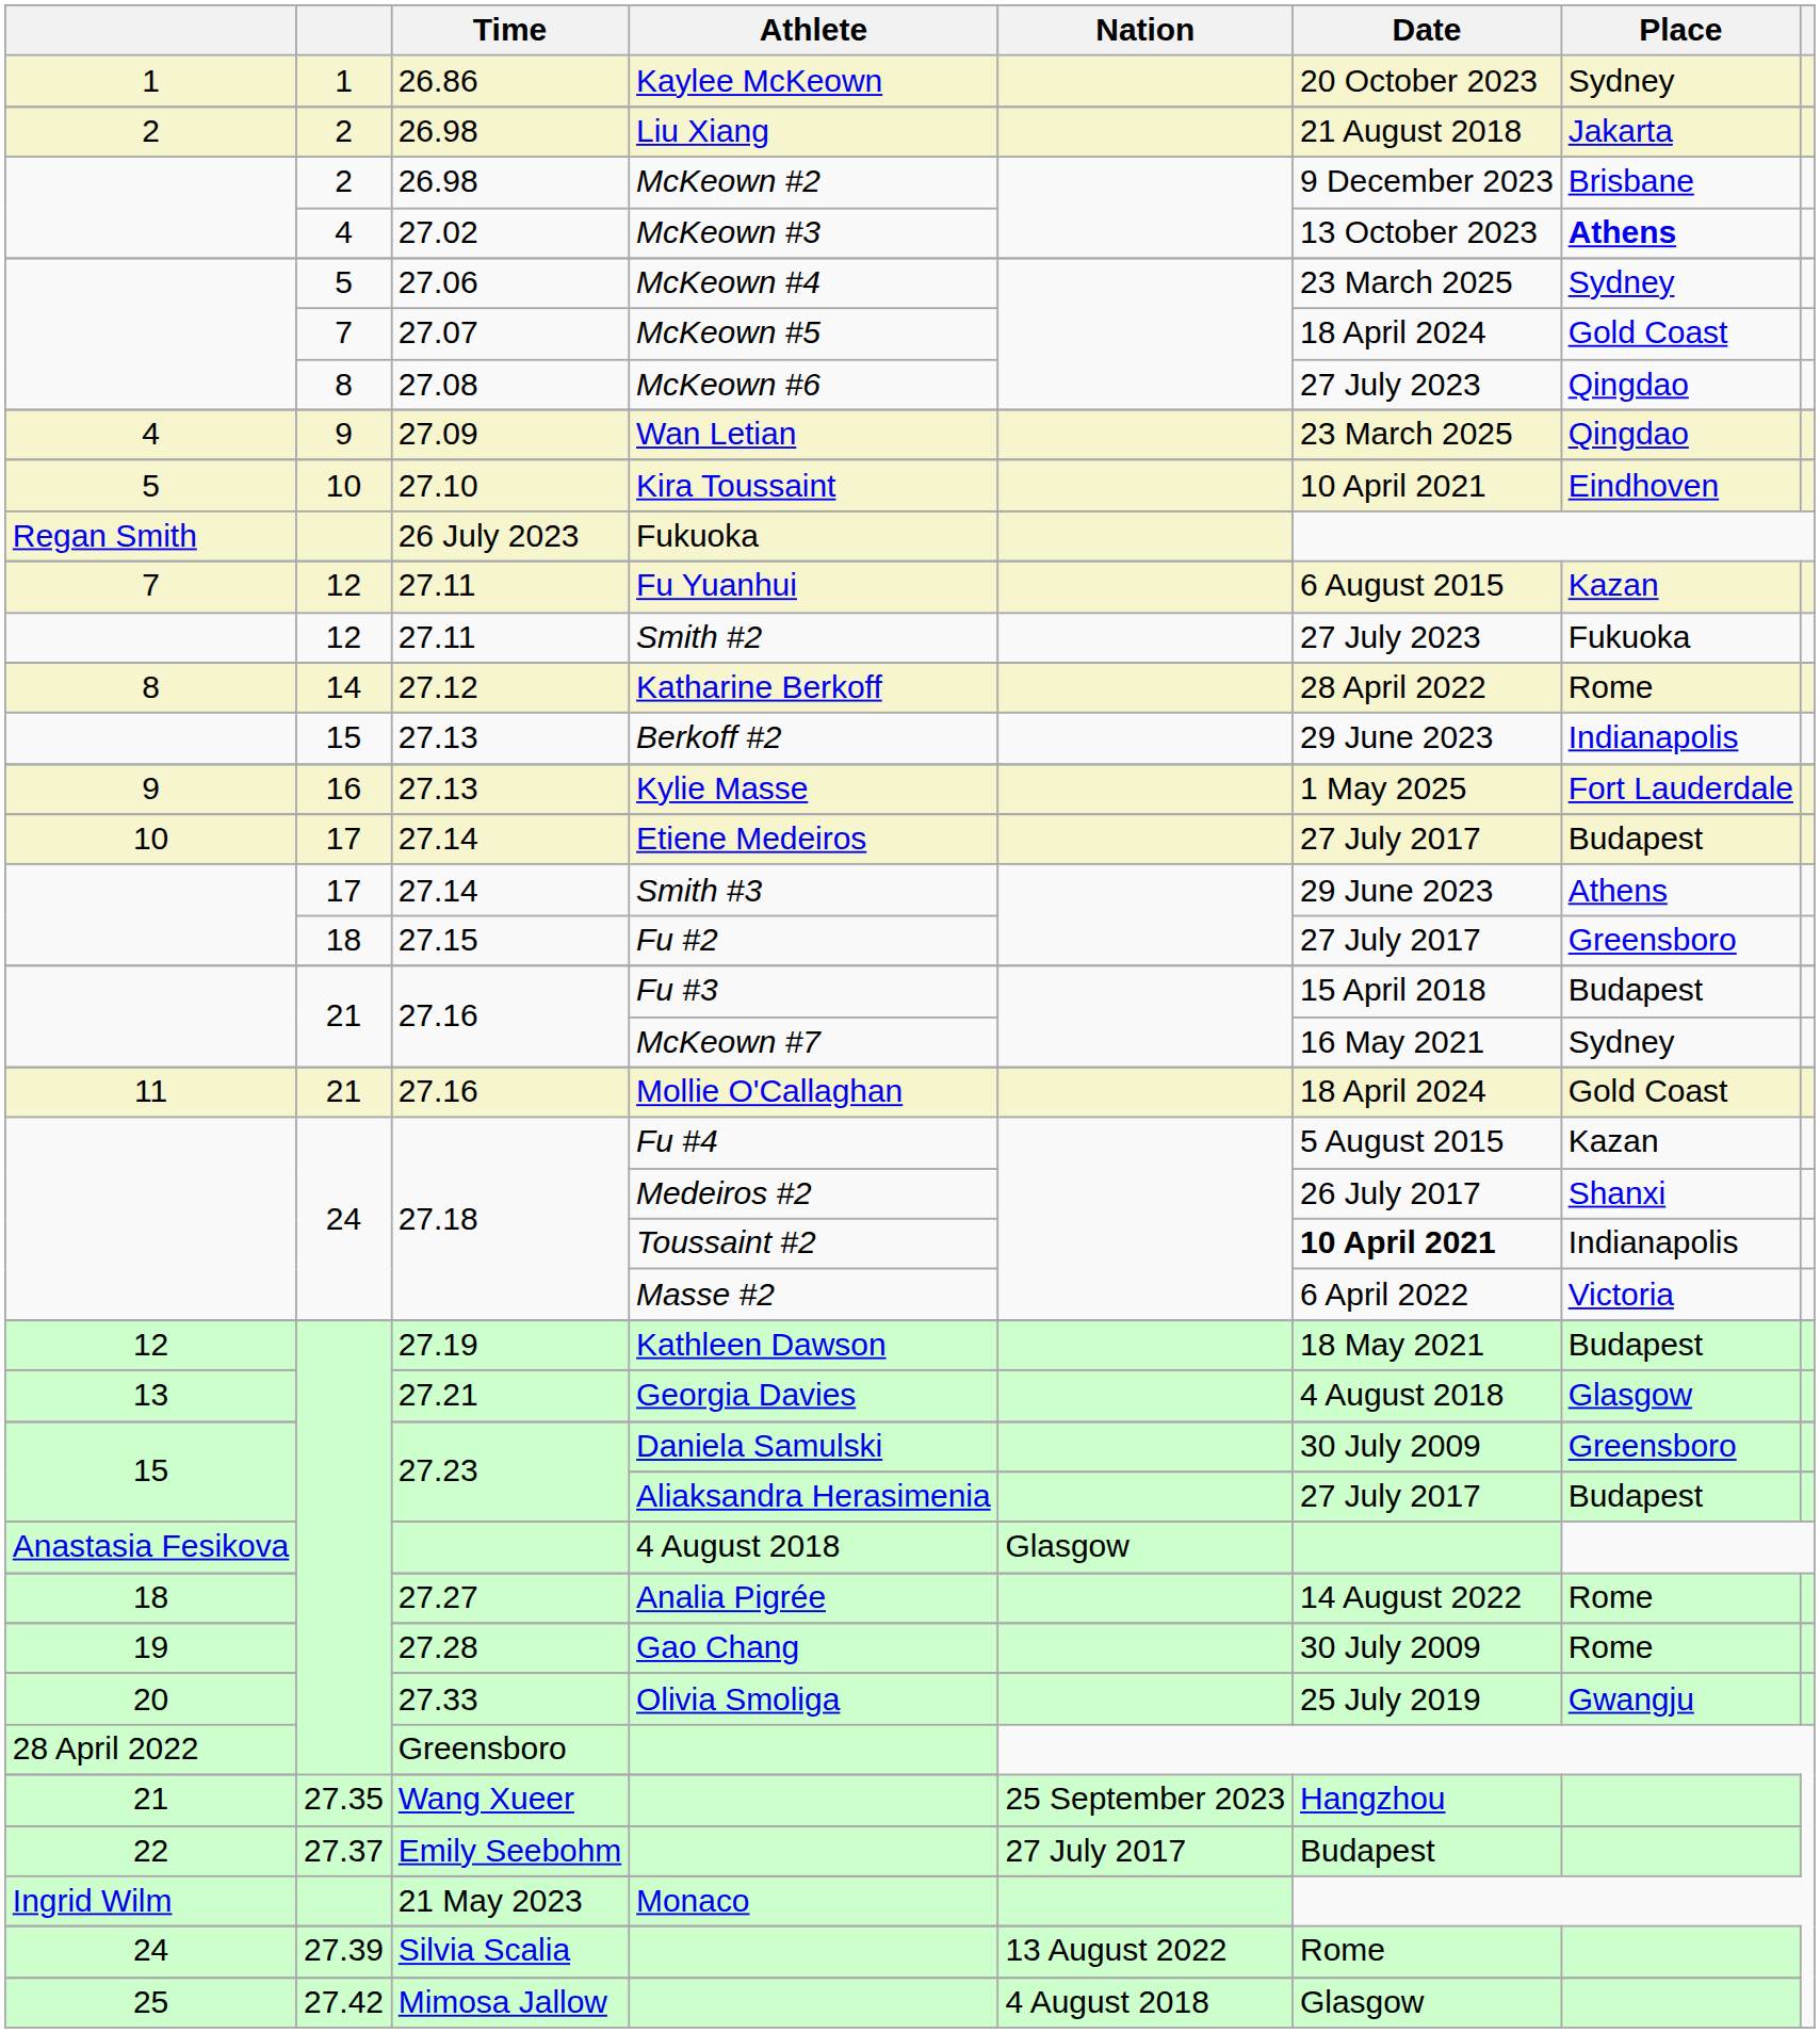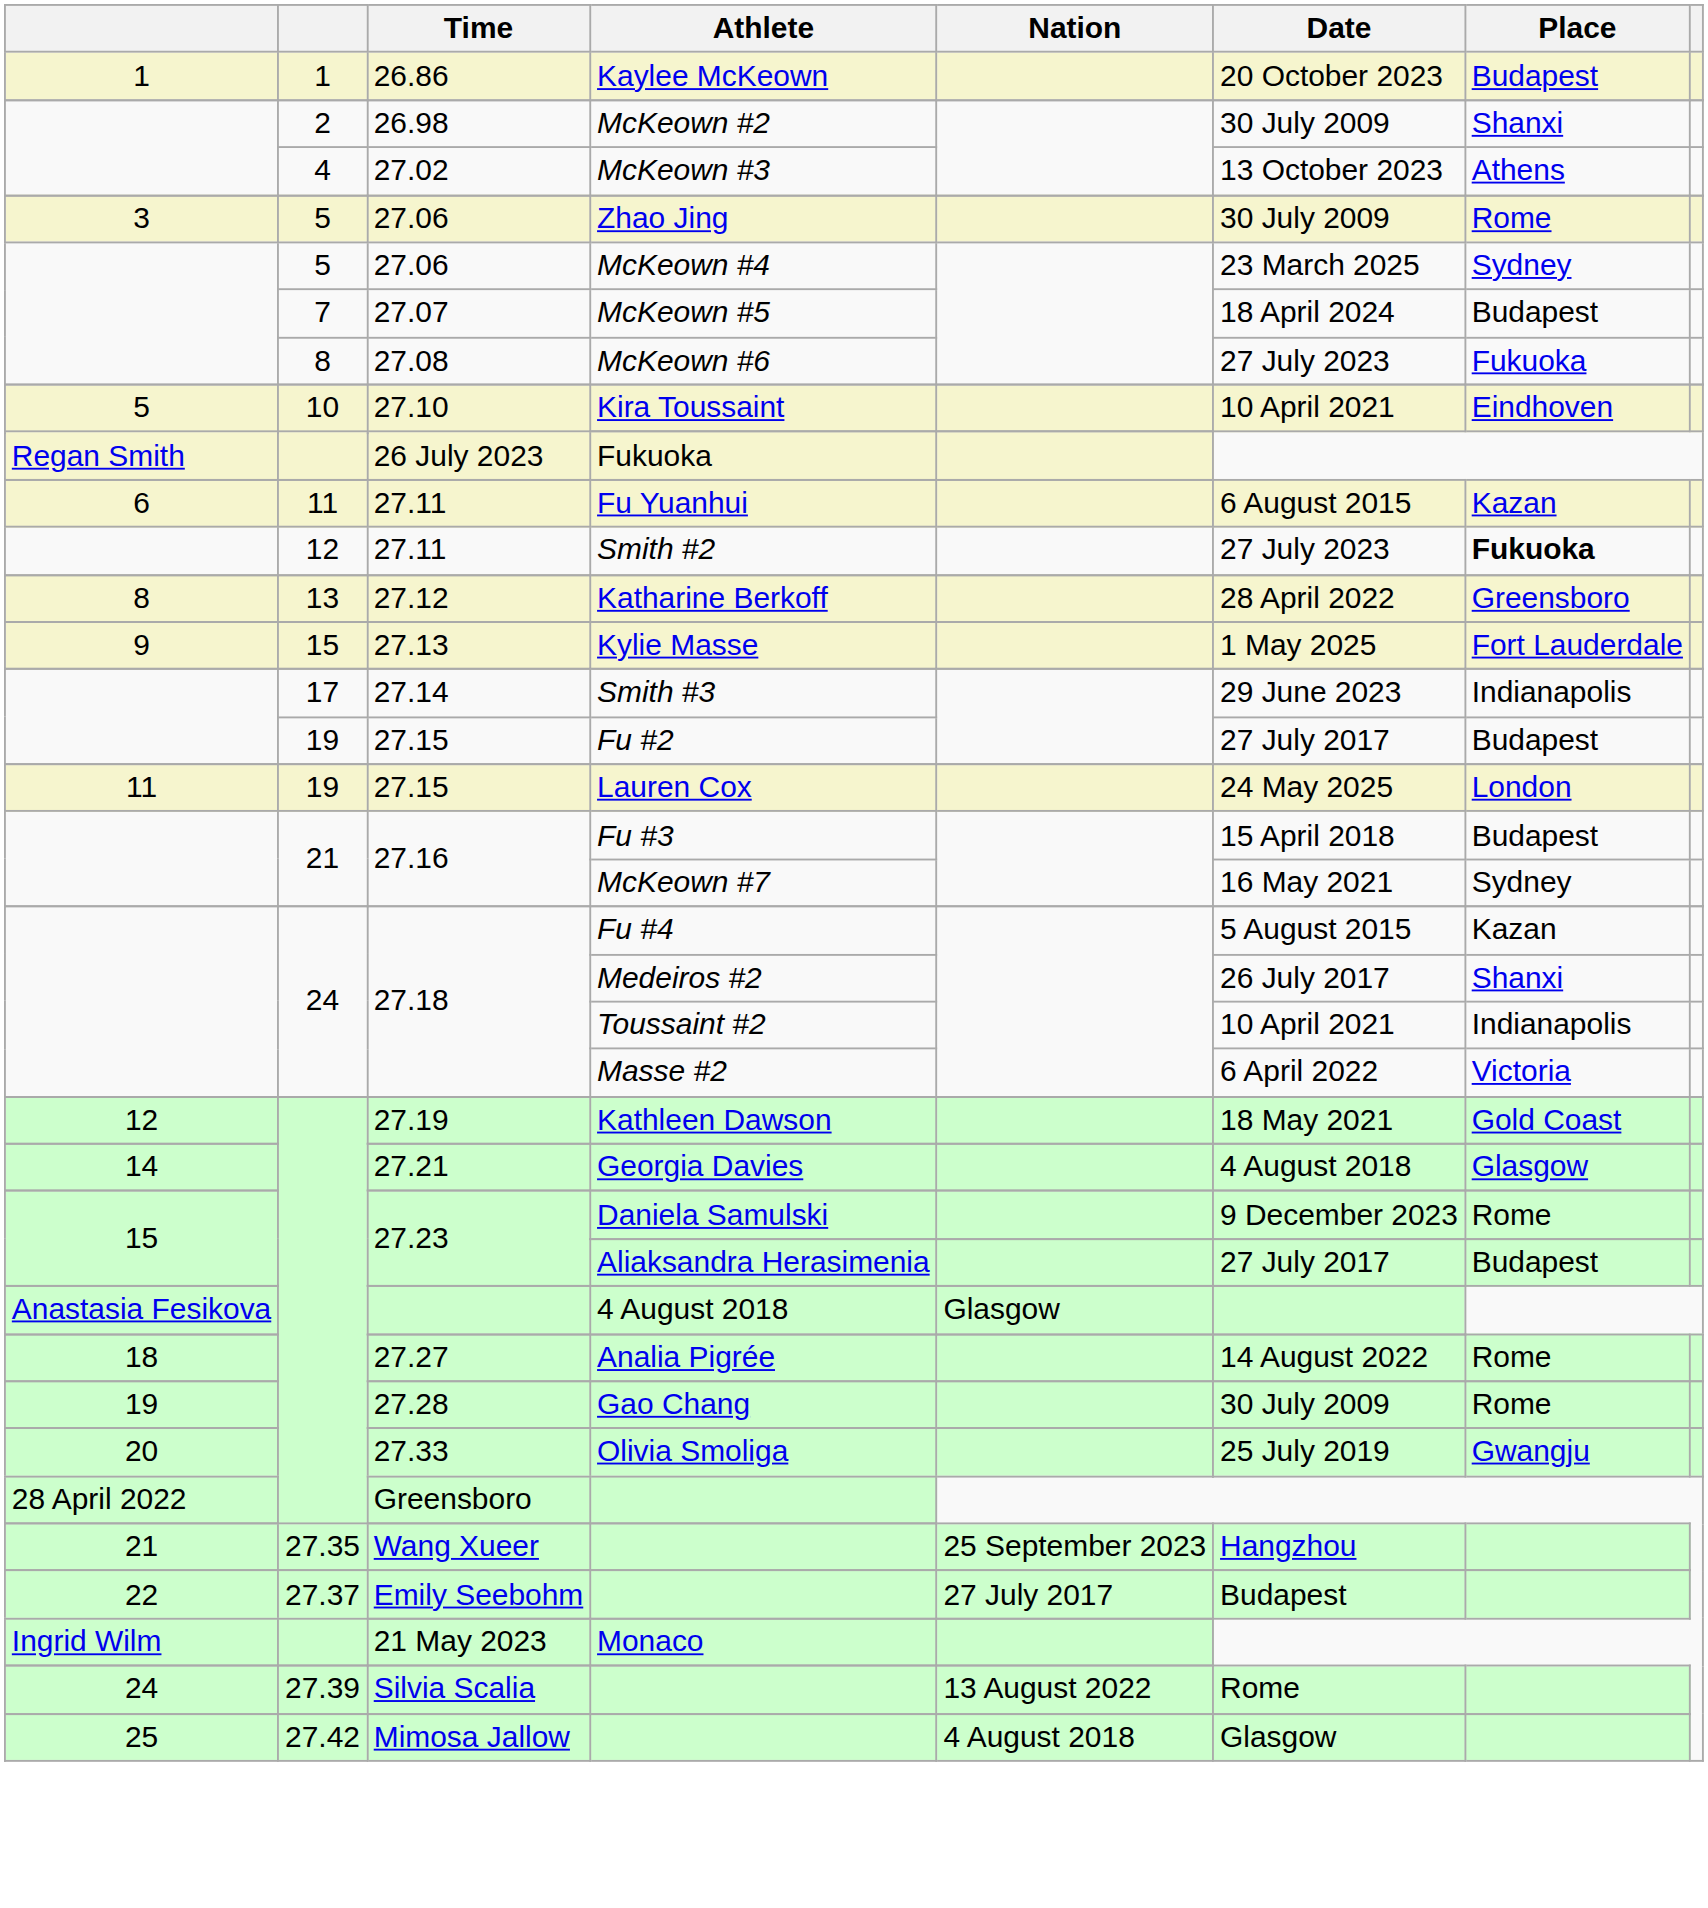 <table class="wikitable sortable">
 <tr>
 <th></th>
 <th></th>
 <th>Time</th>
 <th>Athlete</th>
 <th>Nation</th>
 <th>Date</th>
 <th>Place</th>
 <th class="unsortable"></th>
 </tr>
 <tr bgcolor=f6F5CE>
 <td align=center>1</td>
 <td align=center>1</td>
 <td>26.86</td>
 <td><a href='#'>Kaylee McKeown</a></td>
 <td></td>
 <td>20 October 2023</td>
-<td>Sydney</td>
+<td><a href='#'>Budapest</a></td>
 <td></td>
 </tr>
 <tr>
-</tr>
-<tr bgcolor=f6F5CE>
-<td align=center>2</td>
-<td align=center>2</td>
-<td>26.98</td>
-<td><a href='#'>Liu Xiang</a></td>
-<td></td>
-<td>21 August 2018</td>
-<td><a href='#'>Jakarta</a></td>
-<td></td>
 </tr>
 <tr>
 <td rowspan="2"></td>
 <td align=center>2</td>
 <td>26.98</td>
 <td><em>McKeown #2</em></td>
 <td rowspan="2"></td>
-<td>9 December 2023</td>
-<td><a href='#'>Brisbane</a></td>
+<td>30 July 2009</td>
+<td><a href='#'>Shanxi</a></td>
 <td></td>
 </tr>
 <tr>
 <td align=center>4</td>
 <td>27.02</td>
 <td><em>McKeown #3</em></td>
 <td>13 October 2023</td>
-<td><strong><a href='#'>Athens</a></strong></td>
+<td><a href='#'>Athens</a></td>
 <td></td>
 </tr>
 <tr>
+</tr>
+<tr bgcolor=f6F5CE>
+<td align=center>3</td>
+<td align=center>5</td>
+<td>27.06</td>
+<td><a href='#'>Zhao Jing</a></td>
+<td></td>
+<td>30 July 2009</td>
+<td><a href='#'>Rome</a></td>
+<td></td>
 </tr>
 <tr>
 <td rowspan="3"></td>
 <td align=center>5</td>
 <td>27.06</td>
 <td><em>McKeown #4</em></td>
 <td rowspan="3"></td>
 <td>23 March 2025</td>
 <td><a href='#'>Sydney</a></td>
 <td></td>
 </tr>
 <tr>
 <td align=center>7</td>
 <td>27.07</td>
 <td><em>McKeown #5</em></td>
 <td>18 April 2024</td>
-<td><a href='#'>Gold Coast</a></td>
+<td>Budapest</td>
 <td></td>
 </tr>
 <tr>
 <td align=center>8</td>
 <td>27.08</td>
 <td><em>McKeown #6</em></td>
 <td>27 July 2023</td>
-<td><a href='#'>Qingdao</a></td>
+<td><a href='#'>Fukuoka</a></td>
 <td></td>
 </tr>
 <tr>
-</tr>
-<tr bgcolor=f6F5CE>
-<td align=center>4</td>
-<td align=center>9</td>
-<td>27.09</td>
-<td><a href='#'>Wan Letian</a></td>
-<td></td>
-<td>23 March 2025</td>
-<td><a href='#'>Qingdao</a></td>
-<td></td>
 </tr>
 <tr>
 </tr>
 <tr bgcolor=f6F5CE>
 <td rowspan="2" align=center>5</td>
 <td rowspan="2" align=center>10</td>
 <td rowspan="2" align=left>27.10</td>
 <td><a href='#'>Kira Toussaint</a></td>
 <td></td>
 <td>10 April 2021</td>
 <td><a href='#'>Eindhoven</a></td>
 <td></td>
 </tr>
 <tr>
 </tr>
 <tr bgcolor=f6F5CE>
 <td><a href='#'>Regan Smith</a></td>
 <td></td>
 <td>26 July 2023</td>
 <td>Fukuoka</td>
 <td></td>
 </tr>
 <tr>
 </tr>
 <tr bgcolor=f6F5CE>
-<td align=center>7</td>
-<td align=center>12</td>
+<td align=center>6</td>
+<td align=center>11</td>
 <td>27.11</td>
 <td><a href='#'>Fu Yuanhui</a></td>
 <td></td>
 <td>6 August 2015</td>
 <td><a href='#'>Kazan</a></td>
 <td></td>
 </tr>
 <tr>
 <td></td>
 <td align=center>12</td>
 <td>27.11</td>
 <td><em>Smith #2</em></td>
 <td></td>
 <td>27 July 2023</td>
-<td>Fukuoka</td>
+<td><strong>Fukuoka</strong></td>
 <td></td>
 </tr>
 <tr>
 </tr>
 <tr bgcolor=f6F5CE>
 <td align=center>8</td>
-<td align=center>14</td>
+<td align=center>13</td>
 <td>27.12</td>
 <td><a href='#'>Katharine Berkoff</a></td>
 <td></td>
 <td>28 April 2022</td>
-<td>Rome</td>
-<td></td>
-</tr>
-<tr>
-<td></td>
-<td align=center>15</td>
-<td>27.13</td>
-<td><em>Berkoff #2</em></td>
-<td></td>
-<td>29 June 2023</td>
-<td><a href='#'>Indianapolis</a></td>
+<td><a href='#'>Greensboro</a></td>
 <td></td>
 </tr>
 <tr>
 </tr>
 <tr bgcolor=f6F5CE>
 <td align=center>9</td>
-<td align=center>16</td>
+<td align=center>15</td>
 <td>27.13</td>
 <td><a href='#'>Kylie Masse</a></td>
 <td></td>
 <td>1 May 2025</td>
 <td><a href='#'>Fort Lauderdale</a></td>
 <td></td>
 </tr>
 <tr>
 </tr>
-<tr bgcolor=f6F5CE>
-<td align=center>10</td>
-<td align=center>17</td>
-<td>27.14</td>
-<td><a href='#'>Etiene Medeiros</a></td>
-<td></td>
-<td>27 July 2017</td>
-<td>Budapest</td>
-<td></td>
-</tr>
 <tr>
 <td rowspan="2"></td>
 <td align=center>17</td>
 <td>27.14</td>
 <td><em>Smith #3</em></td>
 <td rowspan="2"></td>
 <td>29 June 2023</td>
-<td><a href='#'>Athens</a></td>
+<td>Indianapolis</td>
 <td></td>
 </tr>
 <tr>
-<td align=center>18</td>
+<td align=center>19</td>
 <td>27.15</td>
 <td><em>Fu #2</em></td>
 <td>27 July 2017</td>
-<td><a href='#'>Greensboro</a></td>
+<td>Budapest</td>
 <td></td>
 </tr>
 <tr>
+</tr>
+<tr bgcolor=f6F5CE>
+<td align=center>11</td>
+<td align=center>19</td>
+<td>27.15</td>
+<td><a href='#'>Lauren Cox</a></td>
+<td></td>
+<td>24 May 2025</td>
+<td><a href='#'>London</a></td>
+<td></td>
 </tr>
 <tr>
 <td rowspan="2"></td>
 <td rowspan="2" align=center>21</td>
 <td rowspan="2">27.16</td>
 <td><em>Fu #3</em></td>
 <td rowspan="2"></td>
 <td>15 April 2018</td>
 <td>Budapest</td>
 <td></td>
 </tr>
 <tr>
 <td><em>McKeown #7</em></td>
 <td>16 May 2021</td>
 <td>Sydney</td>
 <td></td>
 </tr>
 <tr>
 </tr>
-<tr bgcolor=f6F5CE>
-<td align=center>11</td>
-<td align=center>21</td>
-<td>27.16</td>
-<td><a href='#'>Mollie O'Callaghan</a></td>
-<td></td>
-<td>18 April 2024</td>
-<td>Gold Coast</td>
-<td></td>
-</tr>
 <tr>
 <td rowspan="4"></td>
 <td rowspan="4" align=center>24</td>
 <td rowspan="4">27.18</td>
 <td><em>Fu #4</em></td>
 <td rowspan="4"></td>
 <td>5 August 2015</td>
 <td>Kazan</td>
 <td></td>
 </tr>
 <tr>
 <td><em>Medeiros #2</em></td>
 <td>26 July 2017</td>
 <td><a href='#'>Shanxi</a></td>
 <td></td>
 </tr>
 <tr>
 <td><em>Toussaint #2</em></td>
-<td><strong>10 April 2021</strong></td>
+<td>10 April 2021</td>
 <td>Indianapolis</td>
 <td></td>
 </tr>
 <tr>
 <td><em>Masse #2</em></td>
 <td>6 April 2022</td>
 <td><a href='#'>Victoria</a></td>
 <td></td>
 </tr>
 <tr>
 </tr>
 <tr bgcolor=CCFFCC>
 <td align=center>12</td>
 <td rowspan="18"></td>
 <td>27.19</td>
 <td><a href='#'>Kathleen Dawson</a></td>
 <td></td>
 <td>18 May 2021</td>
-<td>Budapest</td>
+<td><a href='#'>Gold Coast</a></td>
 <td></td>
 </tr>
 <tr>
 </tr>
 <tr bgcolor=CCFFCC>
-<td align=center>13</td>
+<td align=center>14</td>
 <td>27.21</td>
 <td><a href='#'>Georgia Davies</a></td>
 <td></td>
 <td>4 August 2018</td>
 <td><a href='#'>Glasgow</a></td>
 <td></td>
 </tr>
 <tr>
 </tr>
 <tr bgcolor=CCFFCC>
 <td rowspan="3" align=center>15</td>
 <td rowspan="3" align=left>27.23</td>
 <td><a href='#'>Daniela Samulski</a></td>
 <td></td>
-<td>30 July 2009</td>
-<td><a href='#'>Greensboro</a></td>
+<td>9 December 2023</td>
+<td>Rome</td>
 <td></td>
 </tr>
 <tr>
 </tr>
 <tr bgcolor=CCFFCC>
 <td><a href='#'>Aliaksandra Herasimenia</a></td>
 <td></td>
 <td>27 July 2017</td>
 <td>Budapest</td>
 <td></td>
 </tr>
 <tr>
 </tr>
 <tr bgcolor=CCFFCC>
 <td><a href='#'>Anastasia Fesikova</a></td>
 <td></td>
 <td>4 August 2018</td>
 <td>Glasgow</td>
 <td></td>
 </tr>
 <tr>
 </tr>
 <tr bgcolor=CCFFCC>
 <td align=center>18</td>
 <td>27.27</td>
 <td><a href='#'>Analia Pigrée</a></td>
 <td></td>
 <td>14 August 2022</td>
 <td>Rome</td>
 <td></td>
 </tr>
 <tr>
 </tr>
 <tr bgcolor=CCFFCC>
 <td align=center>19</td>
 <td>27.28</td>
 <td><a href='#'>Gao Chang</a></td>
 <td></td>
 <td>30 July 2009</td>
 <td>Rome</td>
 <td></td>
 </tr>
 <tr>
 </tr>
 <tr bgcolor=CCFFCC>
 <td rowspan="2" align=center>20</td>
 <td rowspan="2" align=left>27.33</td>
 <td rowspan="2" align=left><a href='#'>Olivia Smoliga</a></td>
 <td rowspan="2" align=left></td>
 <td>25 July 2019</td>
 <td><a href='#'>Gwangju</a></td>
 <td></td>
 </tr>
 <tr>
 </tr>
 <tr bgcolor=CCFFCC>
 <td>28 April 2022</td>
 <td>Greensboro</td>
 <td></td>
 </tr>
 <tr>
 </tr>
 <tr bgcolor=CCFFCC>
 <td align=center>21</td>
 <td>27.35</td>
 <td><a href='#'>Wang Xueer</a></td>
 <td></td>
 <td>25 September 2023</td>
 <td><a href='#'>Hangzhou</a></td>
 <td></td>
 </tr>
 <tr>
 </tr>
 <tr bgcolor=CCFFCC>
 <td rowspan="2" align=center>22</td>
 <td rowspan="2" align=left>27.37</td>
 <td><a href='#'>Emily Seebohm</a></td>
 <td></td>
 <td>27 July 2017</td>
 <td>Budapest</td>
 <td></td>
 </tr>
 <tr>
 </tr>
 <tr bgcolor=CCFFCC>
 <td><a href='#'>Ingrid Wilm</a></td>
 <td></td>
 <td>21 May 2023</td>
 <td><a href='#'>Monaco</a></td>
 <td></td>
 </tr>
 <tr>
 </tr>
 <tr bgcolor=CCFFCC>
 <td align=center>24</td>
 <td>27.39</td>
 <td><a href='#'>Silvia Scalia</a></td>
 <td></td>
 <td>13 August 2022</td>
 <td>Rome</td>
 <td></td>
 </tr>
 <tr>
 </tr>
 <tr bgcolor=CCFFCC>
 <td align=center>25</td>
 <td>27.42</td>
 <td><a href='#'>Mimosa Jallow</a></td>
 <td></td>
 <td>4 August 2018</td>
 <td>Glasgow</td>
 <td></td>
 </tr>
 </table>
